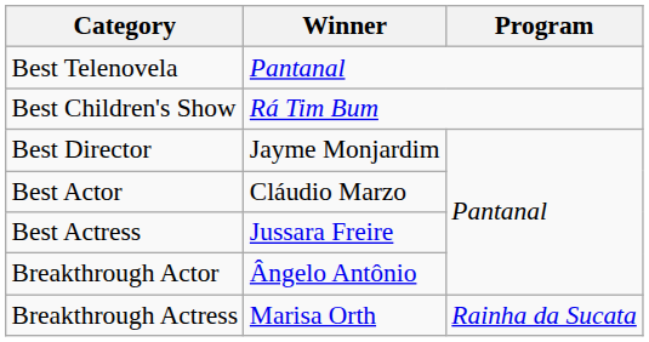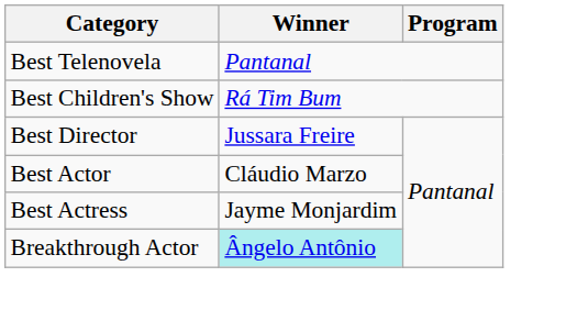 <table class="wikitable">
 <tr>
 <th>Category</th>
 <th>Winner</th>
 <th>Program</th>
 </tr>
 <tr>
 <td>Best Telenovela</td>
 <td colspan="2"><em><a href='#'>Pantanal</a></em></td>
 </tr>
 <tr>
 <td>Best Children's Show</td>
 <td colspan="2"><em><a href='#'>Rá Tim Bum</a></em></td>
 </tr>
 <tr>
 <td>Best Director</td>
-<td>Jayme Monjardim</td>
+<td><a href='#'>Jussara Freire</a></td>
 <td rowspan="4"><em>Pantanal</em></td>
 </tr>
 <tr>
 <td>Best Actor</td>
 <td>Cláudio Marzo</td>
 </tr>
 <tr>
 <td>Best Actress</td>
-<td><a href='#'>Jussara Freire</a></td>
+<td>Jayme Monjardim</td>
 </tr>
 <tr>
 <td>Breakthrough Actor</td>
-<td><a href='#'>Ângelo Antônio</a></td>
-</tr>
-<tr>
-<td>Breakthrough Actress</td>
-<td><a href='#'>Marisa Orth</a></td>
-<td><em><a href='#'>Rainha da Sucata</a></em></td>
+<td style="background: paleturquoise;"><a href='#'>Ângelo Antônio</a></td>
 </tr>
 </table>
